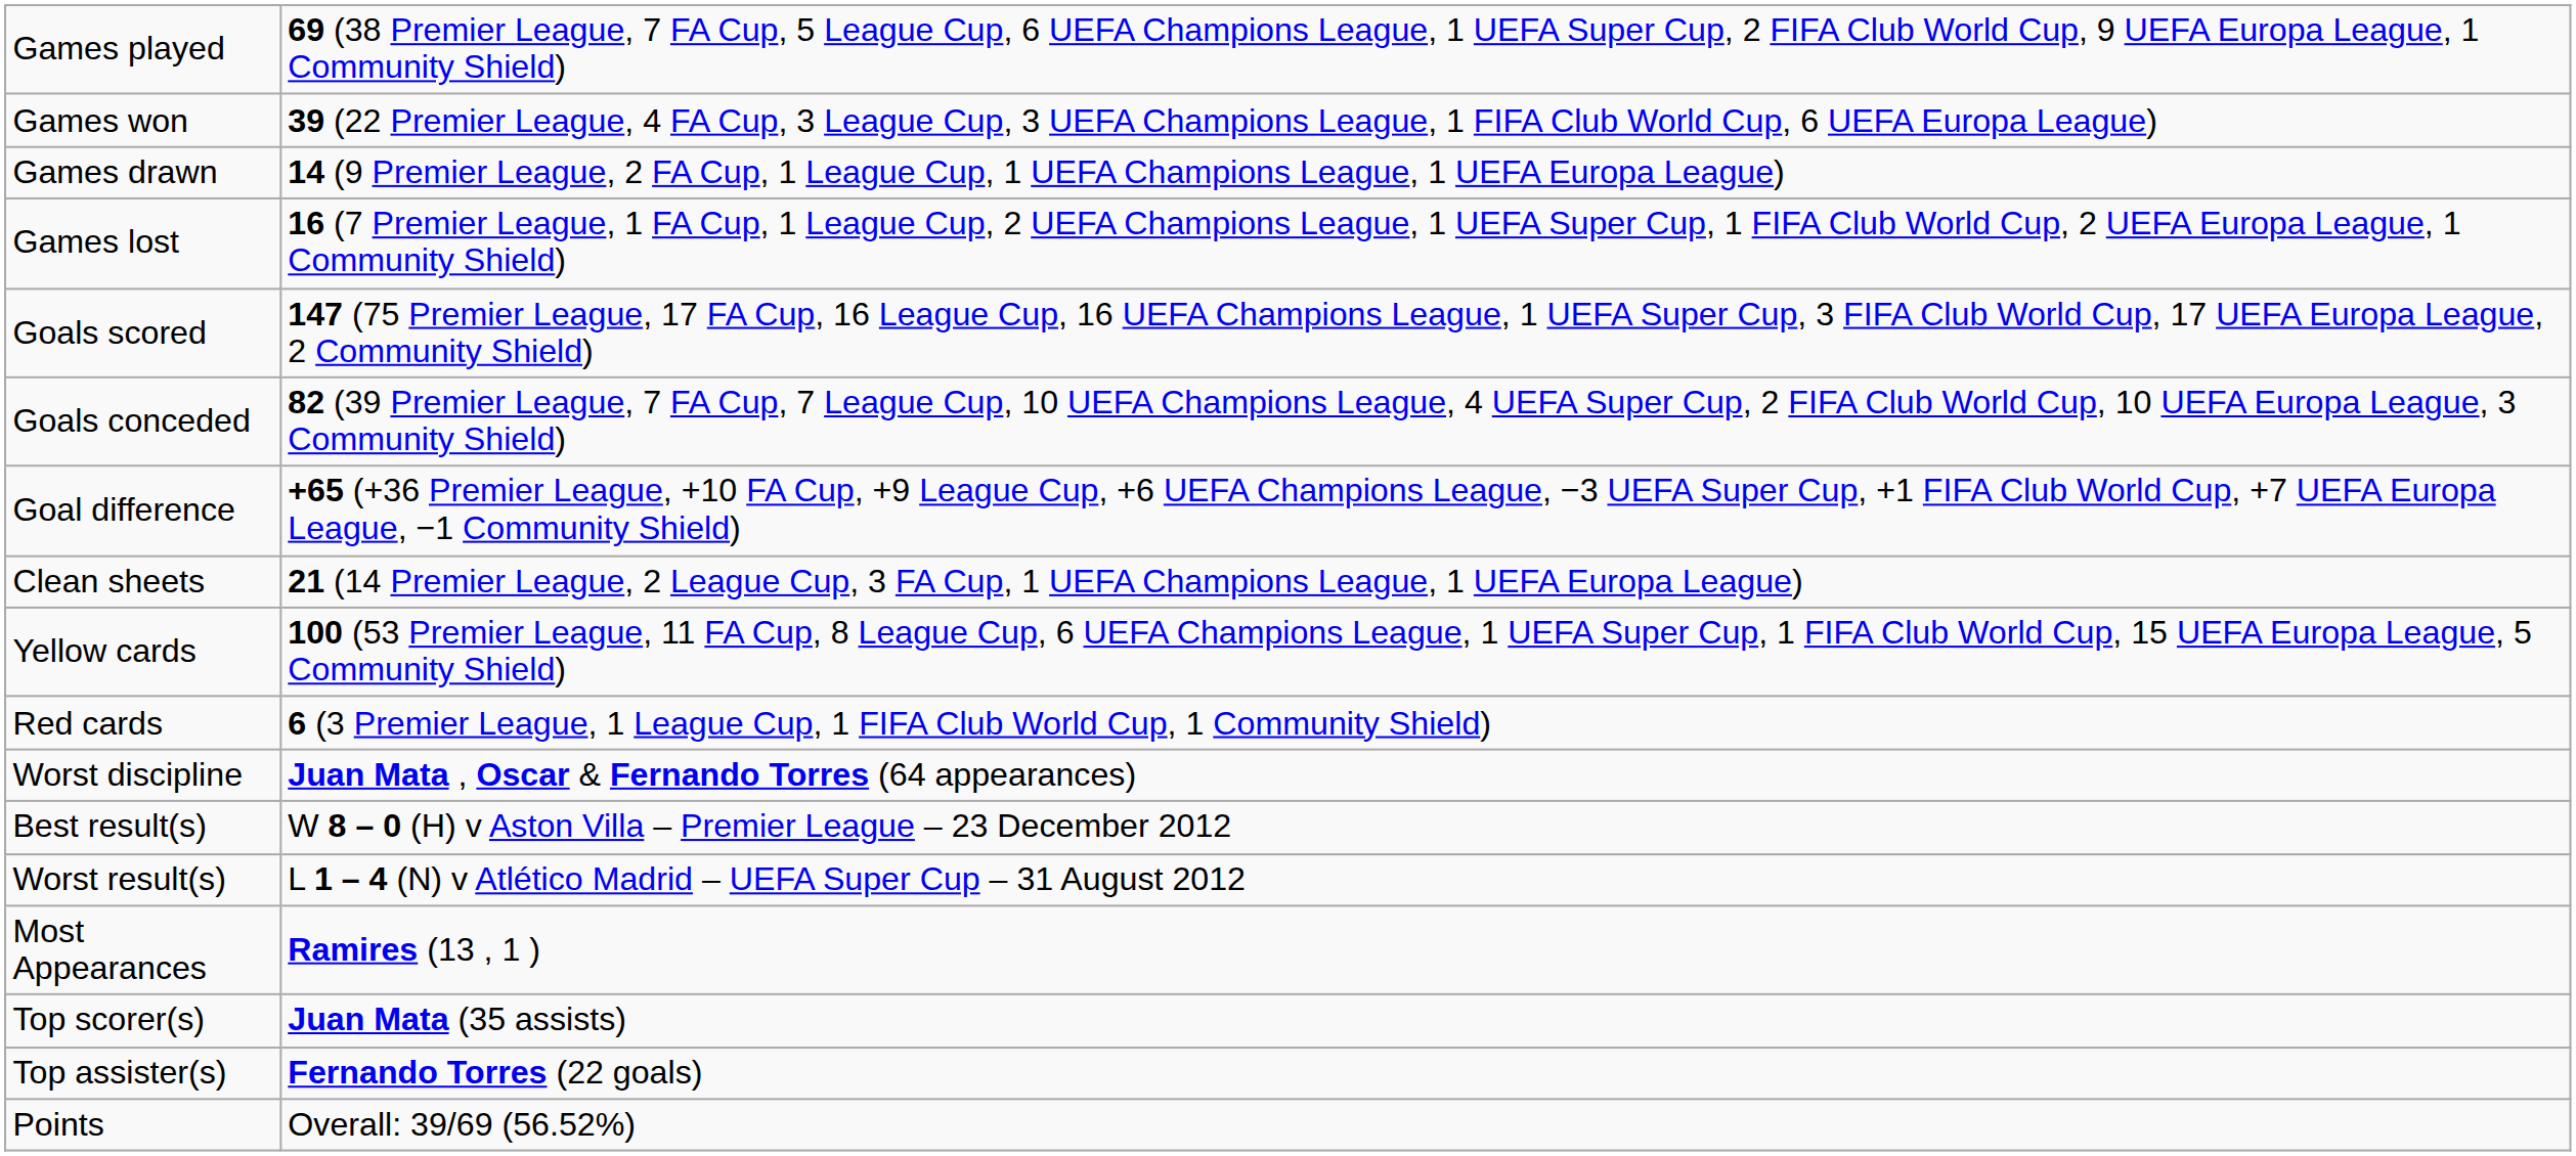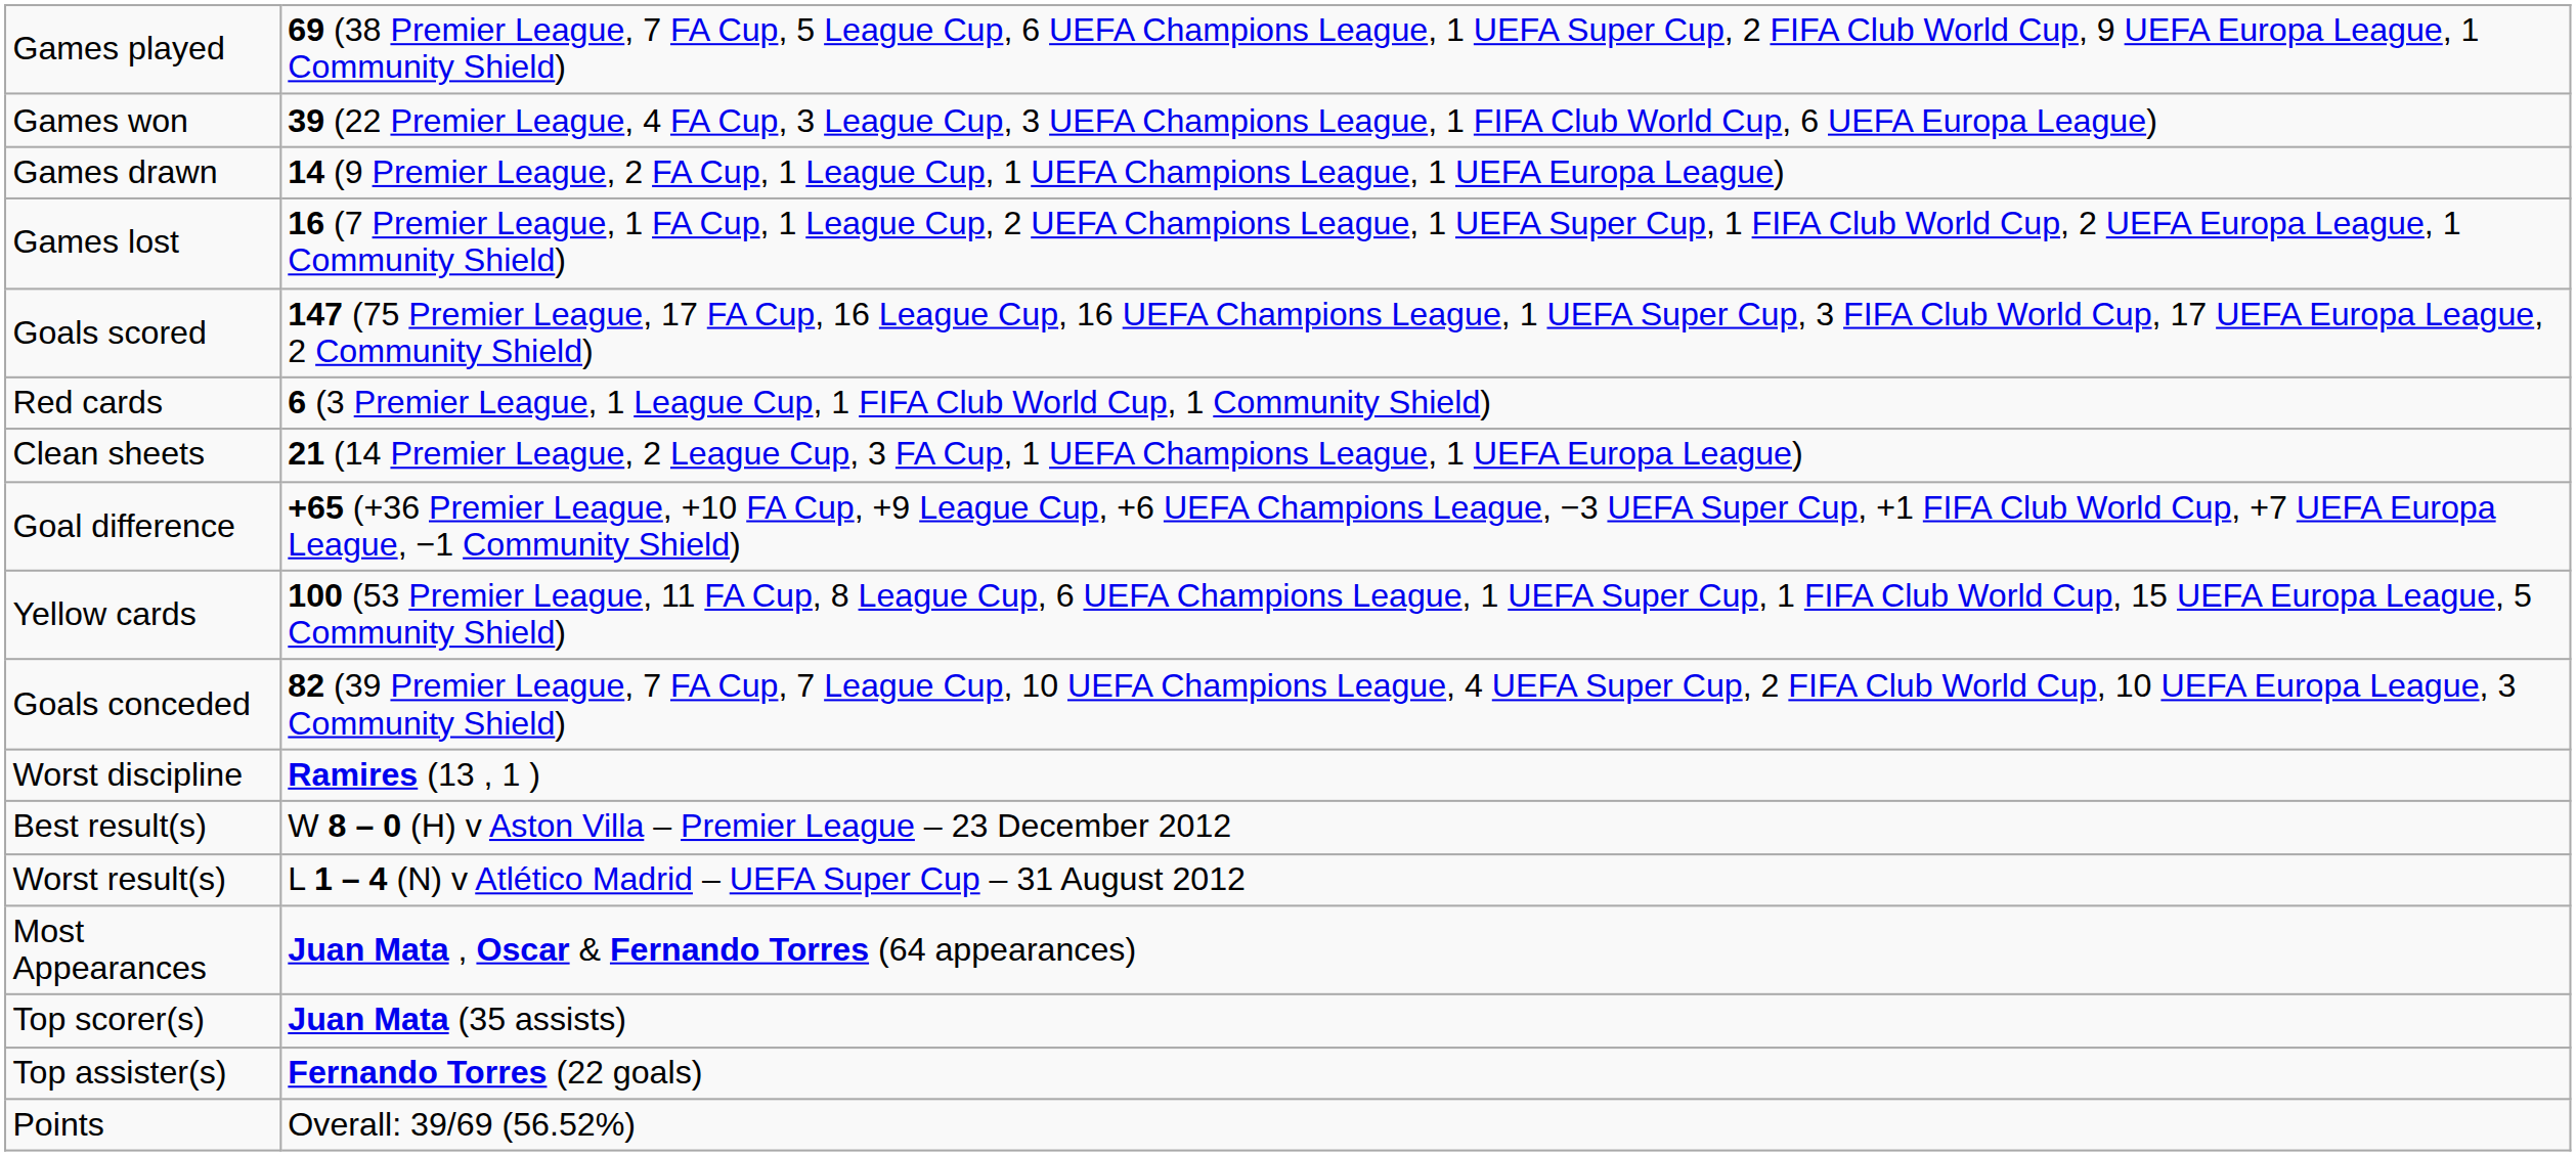 <table class="wikitable">
 <tr>
 <td>Games played</td>
 <td><strong>69</strong> (38 <a href='#'>Premier League</a>, 7 <a href='#'>FA Cup</a>, 5 <a href='#'>League Cup</a>, 6 <a href='#'>UEFA Champions League</a>, 1 <a href='#'>UEFA Super Cup</a>, 2 <a href='#'>FIFA Club World Cup</a>, 9 <a href='#'>UEFA Europa League</a>, 1 <a href='#'>Community Shield</a>)</td>
 </tr>
 <tr>
 <td>Games won</td>
 <td><strong>39</strong> (22 <a href='#'>Premier League</a>, 4 <a href='#'>FA Cup</a>, 3 <a href='#'>League Cup</a>, 3 <a href='#'>UEFA Champions League</a>, 1 <a href='#'>FIFA Club World Cup</a>, 6 <a href='#'>UEFA Europa League</a>)</td>
 </tr>
 <tr>
 <td>Games drawn</td>
 <td><strong>14</strong> (9 <a href='#'>Premier League</a>, 2 <a href='#'>FA Cup</a>, 1 <a href='#'>League Cup</a>, 1 <a href='#'>UEFA Champions League</a>, 1 <a href='#'>UEFA Europa League</a>)</td>
 </tr>
 <tr>
 <td>Games lost</td>
 <td><strong>16</strong> (7 <a href='#'>Premier League</a>, 1 <a href='#'>FA Cup</a>, 1 <a href='#'>League Cup</a>, 2 <a href='#'>UEFA Champions League</a>, 1 <a href='#'>UEFA Super Cup</a>, 1 <a href='#'>FIFA Club World Cup</a>, 2 <a href='#'>UEFA Europa League</a>, 1 <a href='#'>Community Shield</a>)</td>
 </tr>
 <tr>
 <td>Goals scored</td>
 <td><strong>147</strong> (75 <a href='#'>Premier League</a>, 17 <a href='#'>FA Cup</a>, 16 <a href='#'>League Cup</a>, 16 <a href='#'>UEFA Champions League</a>, 1 <a href='#'>UEFA Super Cup</a>, 3 <a href='#'>FIFA Club World Cup</a>, 17 <a href='#'>UEFA Europa League</a>, 2 <a href='#'>Community Shield</a>)</td>
 </tr>
 <tr>
-<td>Goals conceded</td>
-<td><strong>82</strong> (39 <a href='#'>Premier League</a>, 7 <a href='#'>FA Cup</a>, 7 <a href='#'>League Cup</a>, 10 <a href='#'>UEFA Champions League</a>, 4 <a href='#'>UEFA Super Cup</a>, 2 <a href='#'>FIFA Club World Cup</a>, 10 <a href='#'>UEFA Europa League</a>, 3 <a href='#'>Community Shield</a>)</td>
+<td>Red cards</td>
+<td><strong>6</strong> (3 <a href='#'>Premier League</a>, 1 <a href='#'>League Cup</a>, 1 <a href='#'>FIFA Club World Cup</a>, 1 <a href='#'>Community Shield</a>)</td>
+</tr>
+<tr>
+<td>Clean sheets</td>
+<td><strong>21</strong> (14 <a href='#'>Premier League</a>, 2 <a href='#'>League Cup</a>, 3 <a href='#'>FA Cup</a>, 1 <a href='#'>UEFA Champions League</a>, 1 <a href='#'>UEFA Europa League</a>)</td>
 </tr>
 <tr>
 <td>Goal difference</td>
 <td><strong>+65</strong> (+36 <a href='#'>Premier League</a>, +10 <a href='#'>FA Cup</a>, +9 <a href='#'>League Cup</a>, +6 <a href='#'>UEFA Champions League</a>, −3 <a href='#'>UEFA Super Cup</a>, +1 <a href='#'>FIFA Club World Cup</a>, +7 <a href='#'>UEFA Europa League</a>, −1 <a href='#'>Community Shield</a>)</td>
 </tr>
 <tr>
-<td>Clean sheets</td>
-<td><strong>21</strong> (14 <a href='#'>Premier League</a>, 2 <a href='#'>League Cup</a>, 3 <a href='#'>FA Cup</a>, 1 <a href='#'>UEFA Champions League</a>, 1 <a href='#'>UEFA Europa League</a>)</td>
-</tr>
-<tr>
 <td>Yellow cards</td>
 <td><strong>100</strong> (53 <a href='#'>Premier League</a>, 11 <a href='#'>FA Cup</a>, 8 <a href='#'>League Cup</a>, 6 <a href='#'>UEFA Champions League</a>, 1 <a href='#'>UEFA Super Cup</a>, 1 <a href='#'>FIFA Club World Cup</a>, 15 <a href='#'>UEFA Europa League</a>, 5 <a href='#'>Community Shield</a>)</td>
 </tr>
 <tr>
-<td>Red cards</td>
-<td><strong>6</strong> (3 <a href='#'>Premier League</a>, 1 <a href='#'>League Cup</a>, 1 <a href='#'>FIFA Club World Cup</a>, 1 <a href='#'>Community Shield</a>)</td>
+<td>Goals conceded</td>
+<td><strong>82</strong> (39 <a href='#'>Premier League</a>, 7 <a href='#'>FA Cup</a>, 7 <a href='#'>League Cup</a>, 10 <a href='#'>UEFA Champions League</a>, 4 <a href='#'>UEFA Super Cup</a>, 2 <a href='#'>FIFA Club World Cup</a>, 10 <a href='#'>UEFA Europa League</a>, 3 <a href='#'>Community Shield</a>)</td>
 </tr>
 <tr>
 <td>Worst discipline</td>
-<td><strong><a href='#'>Juan Mata</a></strong> , <strong><a href='#'>Oscar</a></strong>  & <strong><a href='#'>Fernando Torres</a></strong>  (64 appearances)</td>
+<td><strong><a href='#'>Ramires</a></strong>  (13 , 1 )</td>
 </tr>
 <tr>
 <td>Best result(s)</td>
 <td>W <strong>8 – 0</strong> (H) v <a href='#'>Aston Villa</a> – <a href='#'>Premier League</a> – 23 December 2012</td>
 </tr>
 <tr>
 <td>Worst result(s)</td>
 <td>L <strong>1 – 4</strong> (N) v <a href='#'>Atlético Madrid</a> – <a href='#'>UEFA Super Cup</a> – 31 August 2012</td>
 </tr>
 <tr>
 <td>Most Appearances</td>
-<td><strong><a href='#'>Ramires</a></strong>  (13 , 1 )</td>
+<td><strong><a href='#'>Juan Mata</a></strong> , <strong><a href='#'>Oscar</a></strong>  & <strong><a href='#'>Fernando Torres</a></strong>  (64 appearances)</td>
 </tr>
 <tr>
 <td>Top scorer(s)</td>
 <td><strong><a href='#'>Juan Mata</a></strong>  (35 assists)</td>
 </tr>
 <tr>
 <td>Top assister(s)</td>
 <td><strong><a href='#'>Fernando Torres</a></strong>  (22 goals)</td>
 </tr>
 <tr>
 <td>Points</td>
 <td>Overall: 39/69 (56.52%)</td>
 </tr>
 </table>
